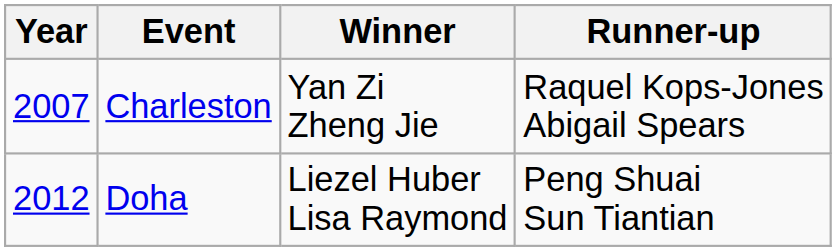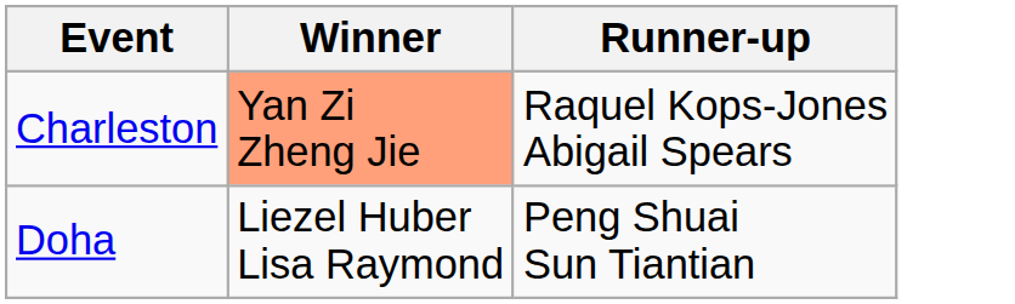 <table class="wikitable nowrap">
 <tr>
-<th scope="col">Year</th>
 <th scope="col">Event</th>
 <th scope="col">Winner</th>
 <th scope="col">Runner-up</th>
 </tr>
 <tr>
-<td><a href='#'>2007</a></td>
 <td><a href='#'>Charleston</a></td>
-<td> Yan Zi<br> Zheng Jie</td>
+<td style="background: lightsalmon;"> Yan Zi<br> Zheng Jie</td>
 <td> Raquel Kops-Jones<br> Abigail Spears</td>
 </tr>
 <tr>
-<td><a href='#'>2012</a></td>
 <td><a href='#'>Doha</a></td>
 <td> Liezel Huber<br> Lisa Raymond</td>
 <td> Peng Shuai<br> Sun Tiantian</td>
 </tr>
 </table>
